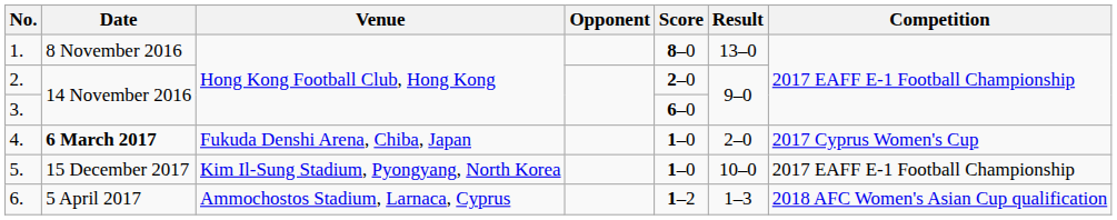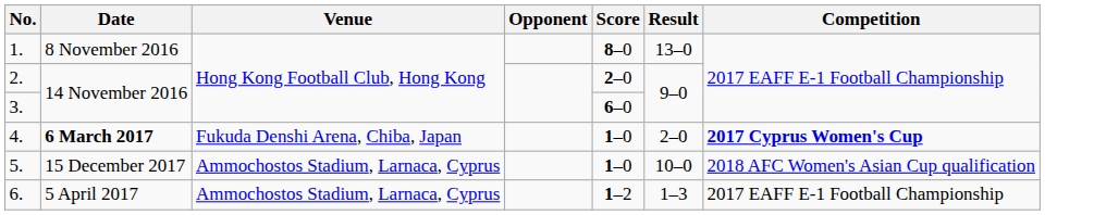 <table class="wikitable">
 <tr>
 <th>No.</th>
 <th>Date</th>
 <th>Venue</th>
 <th>Opponent</th>
 <th>Score</th>
 <th>Result</th>
 <th>Competition</th>
 </tr>
 <tr>
 <td>1.</td>
 <td>8 November 2016</td>
 <td rowspan="3"><a href='#'>Hong Kong Football Club</a>, <a href='#'>Hong Kong</a></td>
 <td></td>
 <td align=center><strong>8</strong>–0</td>
 <td align=center>13–0</td>
 <td rowspan="3"><a href='#'>2017 EAFF E-1 Football Championship</a></td>
 </tr>
 <tr>
 <td>2.</td>
 <td rowspan="2">14 November 2016</td>
 <td rowspan="2"></td>
 <td align=center><strong>2</strong>–0</td>
 <td rowspan="2" align=center>9–0</td>
 </tr>
 <tr>
 <td>3.</td>
 <td align=center><strong>6</strong>–0</td>
 </tr>
 <tr>
 <td>4.</td>
 <td><strong>6 March 2017</strong></td>
 <td><a href='#'>Fukuda Denshi Arena</a>, <a href='#'>Chiba</a>, <a href='#'>Japan</a></td>
 <td></td>
 <td align=center><strong>1</strong>–0</td>
 <td align=center>2–0</td>
-<td><a href='#'>2017 Cyprus Women's Cup</a></td>
+<td><strong><a href='#'>2017 Cyprus Women's Cup</a></strong></td>
 </tr>
 <tr>
 <td>5.</td>
 <td>15 December 2017</td>
-<td><a href='#'>Kim Il-Sung Stadium</a>, <a href='#'>Pyongyang</a>, <a href='#'>North Korea</a></td>
+<td><a href='#'>Ammochostos Stadium</a>, <a href='#'>Larnaca</a>, <a href='#'>Cyprus</a></td>
 <td></td>
 <td align=center><strong>1</strong>–0</td>
 <td align=center>10–0</td>
-<td>2017 EAFF E-1 Football Championship</td>
+<td><a href='#'>2018 AFC Women's Asian Cup qualification</a></td>
 </tr>
 <tr>
 <td>6.</td>
 <td>5 April 2017</td>
 <td><a href='#'>Ammochostos Stadium</a>, <a href='#'>Larnaca</a>, <a href='#'>Cyprus</a></td>
 <td></td>
 <td align=center><strong>1</strong>–2</td>
 <td align=center>1–3</td>
-<td><a href='#'>2018 AFC Women's Asian Cup qualification</a></td>
+<td>2017 EAFF E-1 Football Championship</td>
 </tr>
 </table>
